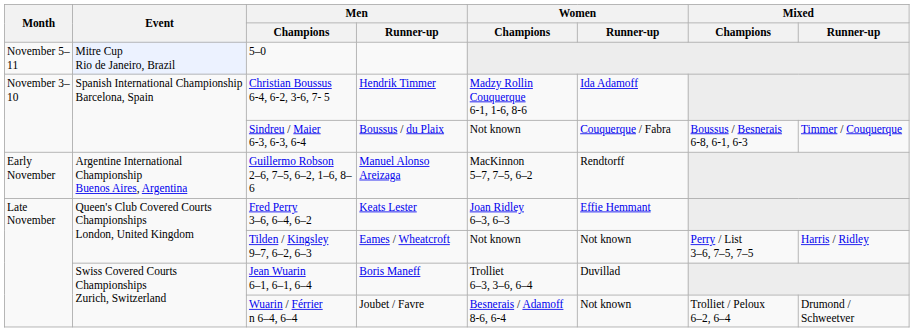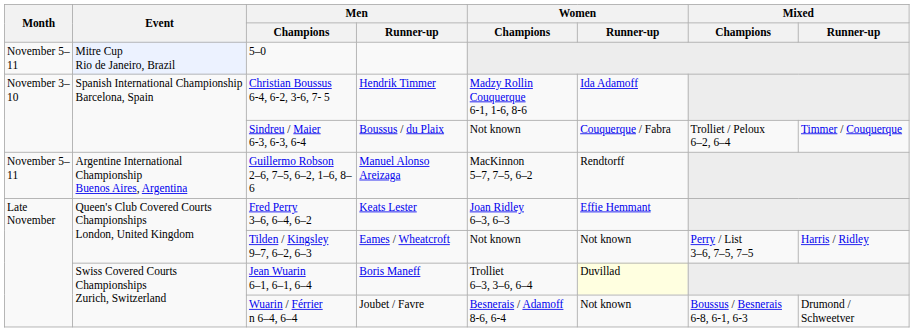 <table class="wikitable" style="font-size:85%;">
 <tr>
 <th rowspan="2" style="width:75px;">Month</th>
 <th rowspan="2" style="width:200px;">Event</th>
 <th colspan="2" style="width:250px;">Men</th>
 <th colspan="2" style="width:250px;">Women</th>
 <th colspan="2" style="width:250px;">Mixed</th>
 </tr>
 <tr>
 <th style="width:125px;">Champions</th>
 <th style="width:125px;">Runner-up</th>
 <th style="width:125px;">Champions</th>
 <th style="width:125px;">Runner-up</th>
 <th style="width:125px;">Champions</th>
 <th style="width:125px;">Runner-up</th>
 </tr>
 <tr valign=top>
 <td>November 5–11</td>
 <td style="background:#ECF2FF;">Mitre Cup<br>Rio de Janeiro, Brazil</td>
 <td><strong></strong> 5–0</td>
 <td></td>
 <td style="background:#ededed;" colspan="4"></td>
 </tr>
 <tr valign=top>
 <td rowspan=2>November 3–10</td>
 <td rowspan="2">Spanish International Championship<br>Barcelona, Spain</td>
 <td> <a href='#'>Christian Boussus</a><br> 6-4, 6-2, 3-6, 7- 5</td>
 <td> <a href='#'>Hendrik Timmer</a></td>
 <td> <a href='#'>Madzy Rollin Couquerque</a><br>6-1, 1-6, 8-6</td>
 <td> <a href='#'>Ida Adamoff</a></td>
 <td style="background:#ededed;" colspan="2"></td>
 </tr>
 <tr valign=top>
 <td> <a href='#'>Sindreu</a> /  <a href='#'>Maier</a><br>6-3, 6-3, 6-4</td>
 <td> <a href='#'>Boussus</a> /  <a href='#'>du Plaix</a></td>
 <td>Not known</td>
 <td> <a href='#'>Couquerque</a> / Fabra</td>
-<td> <a href='#'>Boussus</a> /  <a href='#'>Besnerais</a><br> 6-8, 6-1, 6-3</td>
+<td>Trolliet / Peloux<br>6–2, 6–4</td>
 <td> <a href='#'>Timmer</a> /  <a href='#'>Couquerque</a></td>
 </tr>
 <tr valign=top>
-<td>Early November</td>
+<td>November 5–11</td>
 <td>Argentine International Championship<br><a href='#'>Buenos Aires</a>, <a href='#'>Argentina</a></td>
 <td> <a href='#'>Guillermo Robson</a><br>2–6, 7–5, 6–2, 1–6, 8–6</td>
 <td> <a href='#'>Manuel Alonso Areizaga</a></td>
 <td>MacKinnon <br> 5–7, 7–5, 6–2</td>
 <td>Rendtorff</td>
 <td style="background:#ededed;" colspan="2"></td>
 </tr>
 <tr valign=top>
 <td rowspan=4>Late November</td>
 <td rowspan="2">Queen's Club Covered Courts Championships<br> London, United Kingdom</td>
 <td> <a href='#'>Fred Perry</a><br>3–6, 6–4, 6–2</td>
 <td> <a href='#'>Keats Lester</a></td>
 <td> <a href='#'>Joan Ridley</a><br>6–3, 6–3</td>
 <td> <a href='#'>Effie Hemmant</a></td>
 <td style="background:#ededed;" colspan="2"></td>
 </tr>
 <tr valign=top>
 <td> <a href='#'>Tilden</a> /  <a href='#'>Kingsley</a><br>9–7, 6–2, 6–3</td>
 <td> <a href='#'>Eames</a> /  <a href='#'>Wheatcroft</a></td>
 <td>Not known</td>
 <td>Not known</td>
 <td> <a href='#'>Perry</a> / List<br>3–6, 7–5, 7–5</td>
 <td> <a href='#'>Harris</a> /  <a href='#'>Ridley</a></td>
 </tr>
 <tr valign=top>
 <td rowspan="2">Swiss Covered Courts Championships<br> Zurich, Switzerland</td>
 <td> <a href='#'>Jean Wuarin</a><br>6–1, 6–1, 6–4</td>
 <td> <a href='#'>Boris Maneff</a></td>
 <td>Trolliet<br>6–3, 3–6, 6–4</td>
-<td>Duvillad</td>
+<td style="background: lightyellow;">Duvillad</td>
 <td style="background:#ededed;" colspan="2"></td>
 </tr>
 <tr valign=top>
 <td> <a href='#'>Wuarin</a> /  <a href='#'>Férrier</a><br>n 6–4, 6–4</td>
 <td>Joubet / Favre</td>
 <td> <a href='#'>Besnerais</a> /  <a href='#'>Adamoff</a><br>8-6, 6-4</td>
 <td>Not known</td>
-<td>Trolliet / Peloux<br>6–2, 6–4</td>
+<td> <a href='#'>Boussus</a> /  <a href='#'>Besnerais</a><br> 6-8, 6-1, 6-3</td>
 <td>Drumond / Schweetver</td>
 </tr>
 </table>
